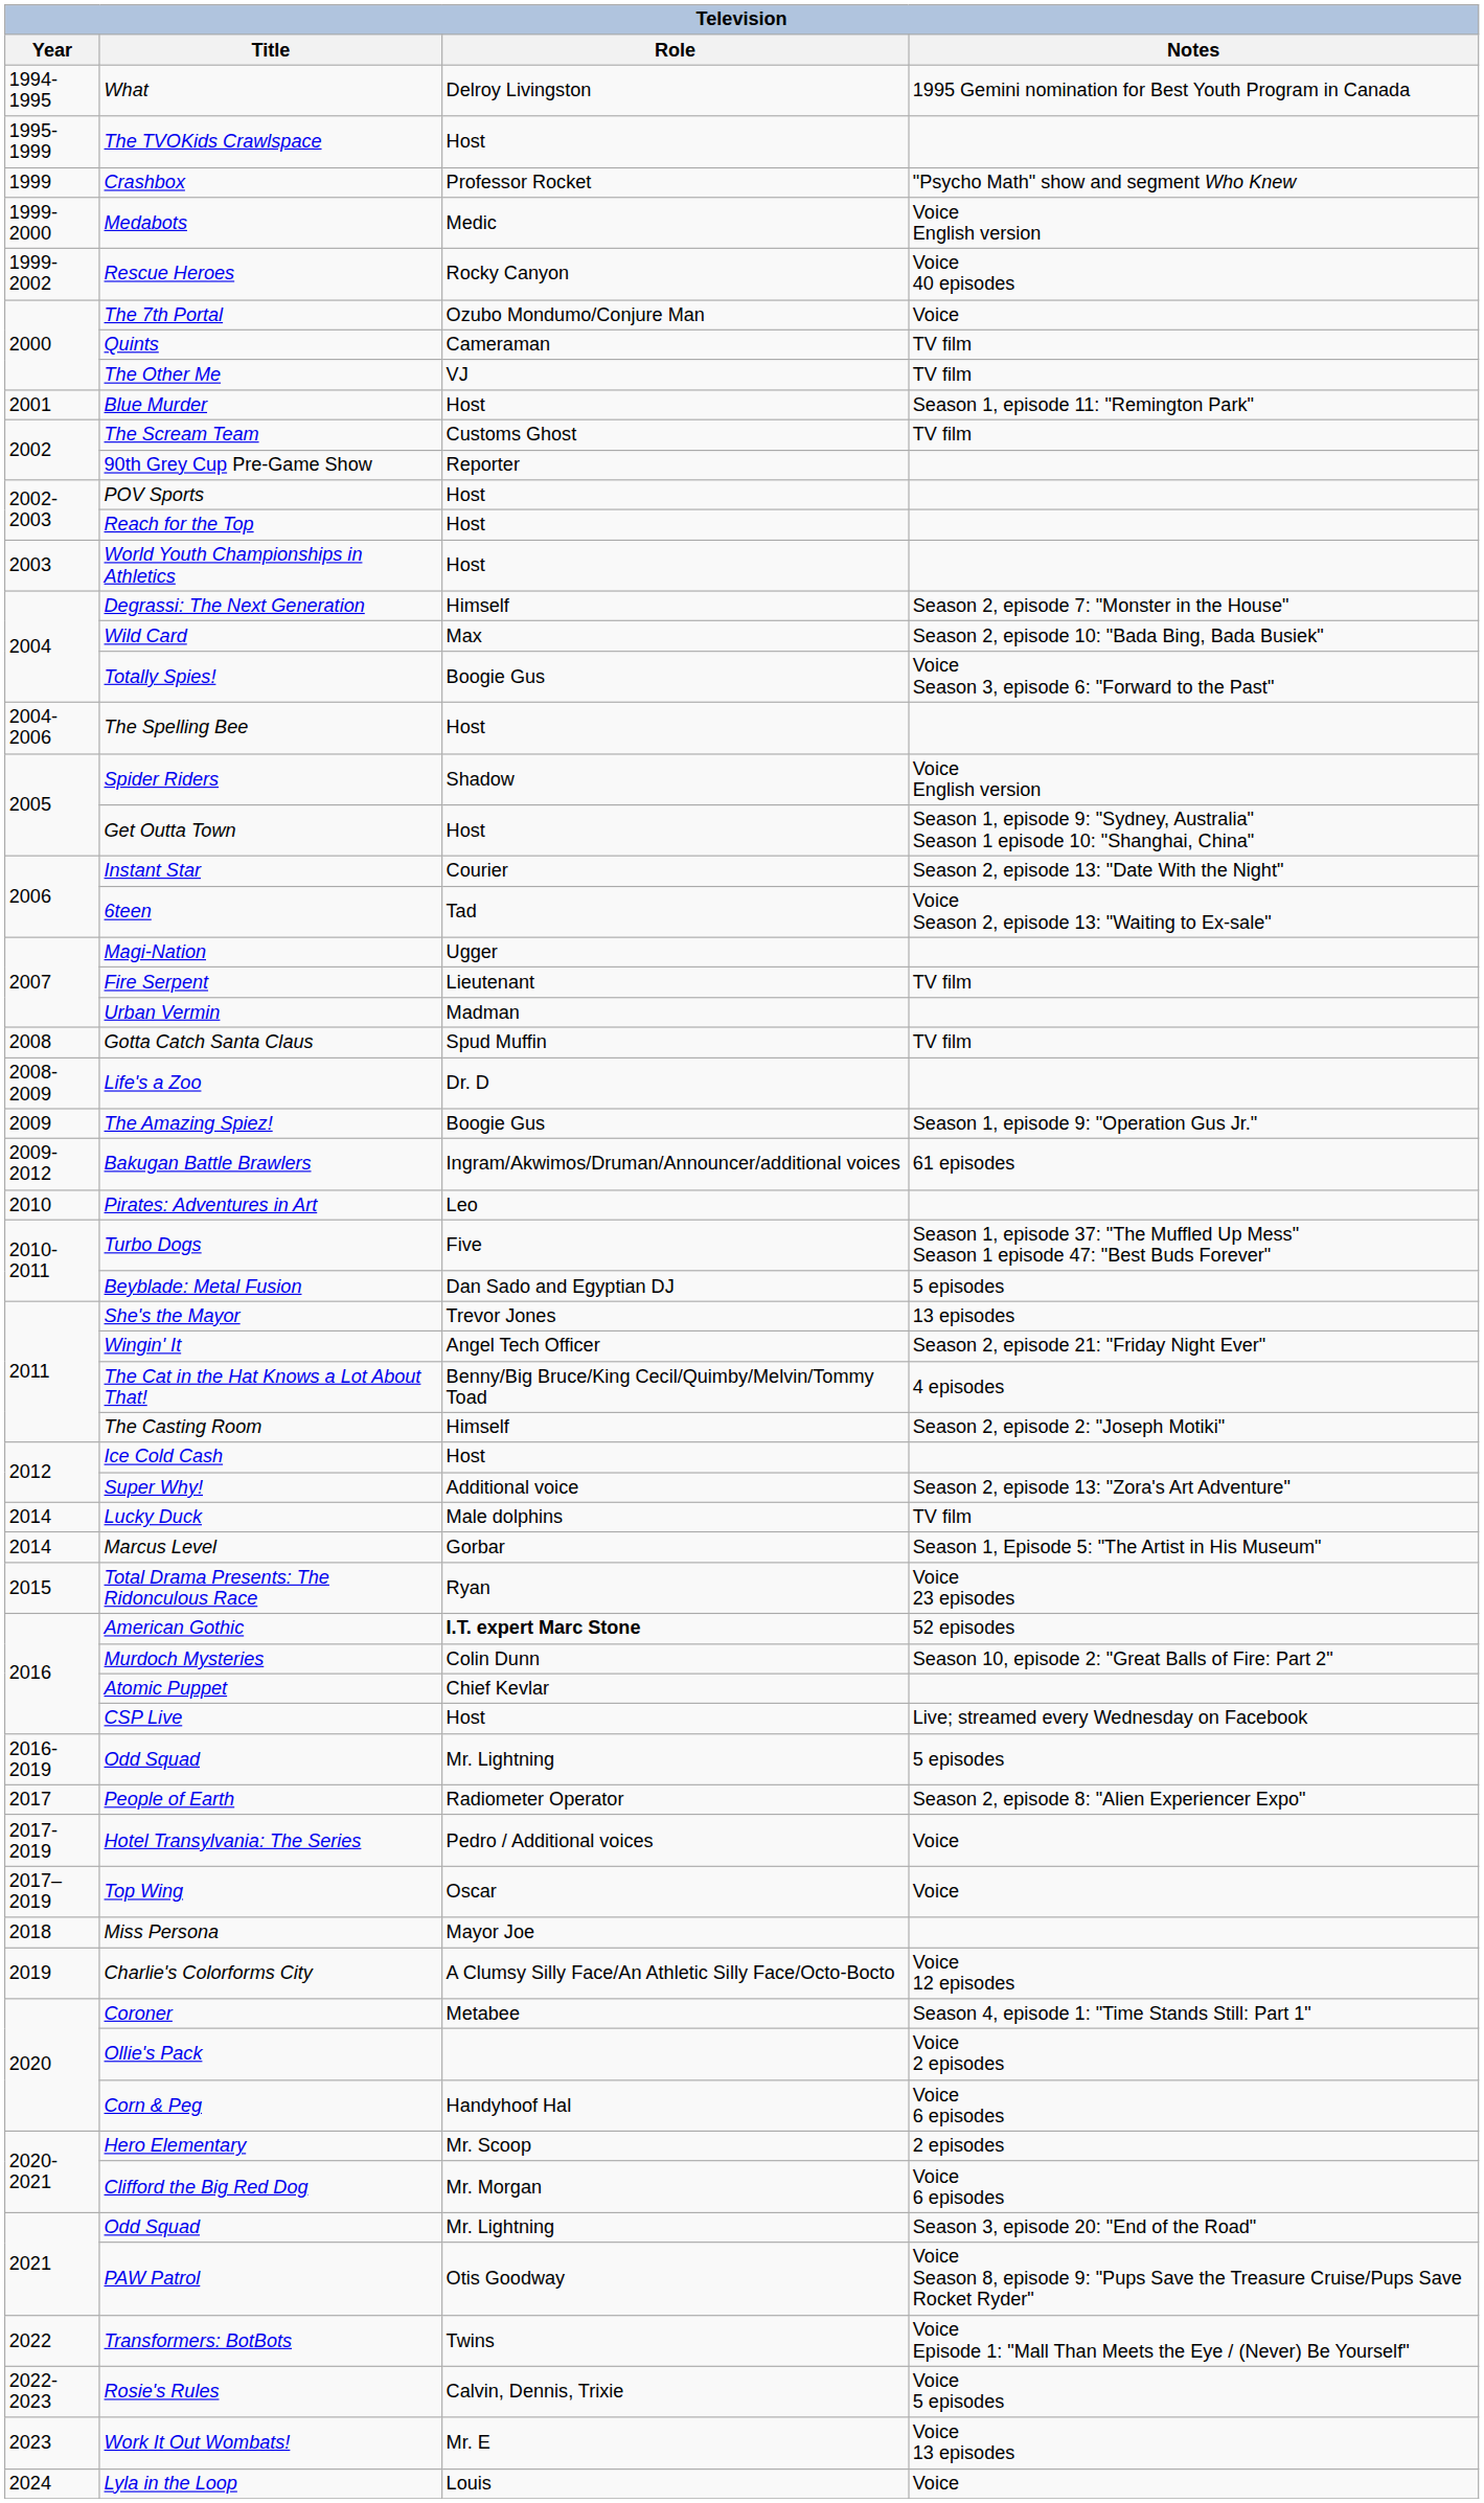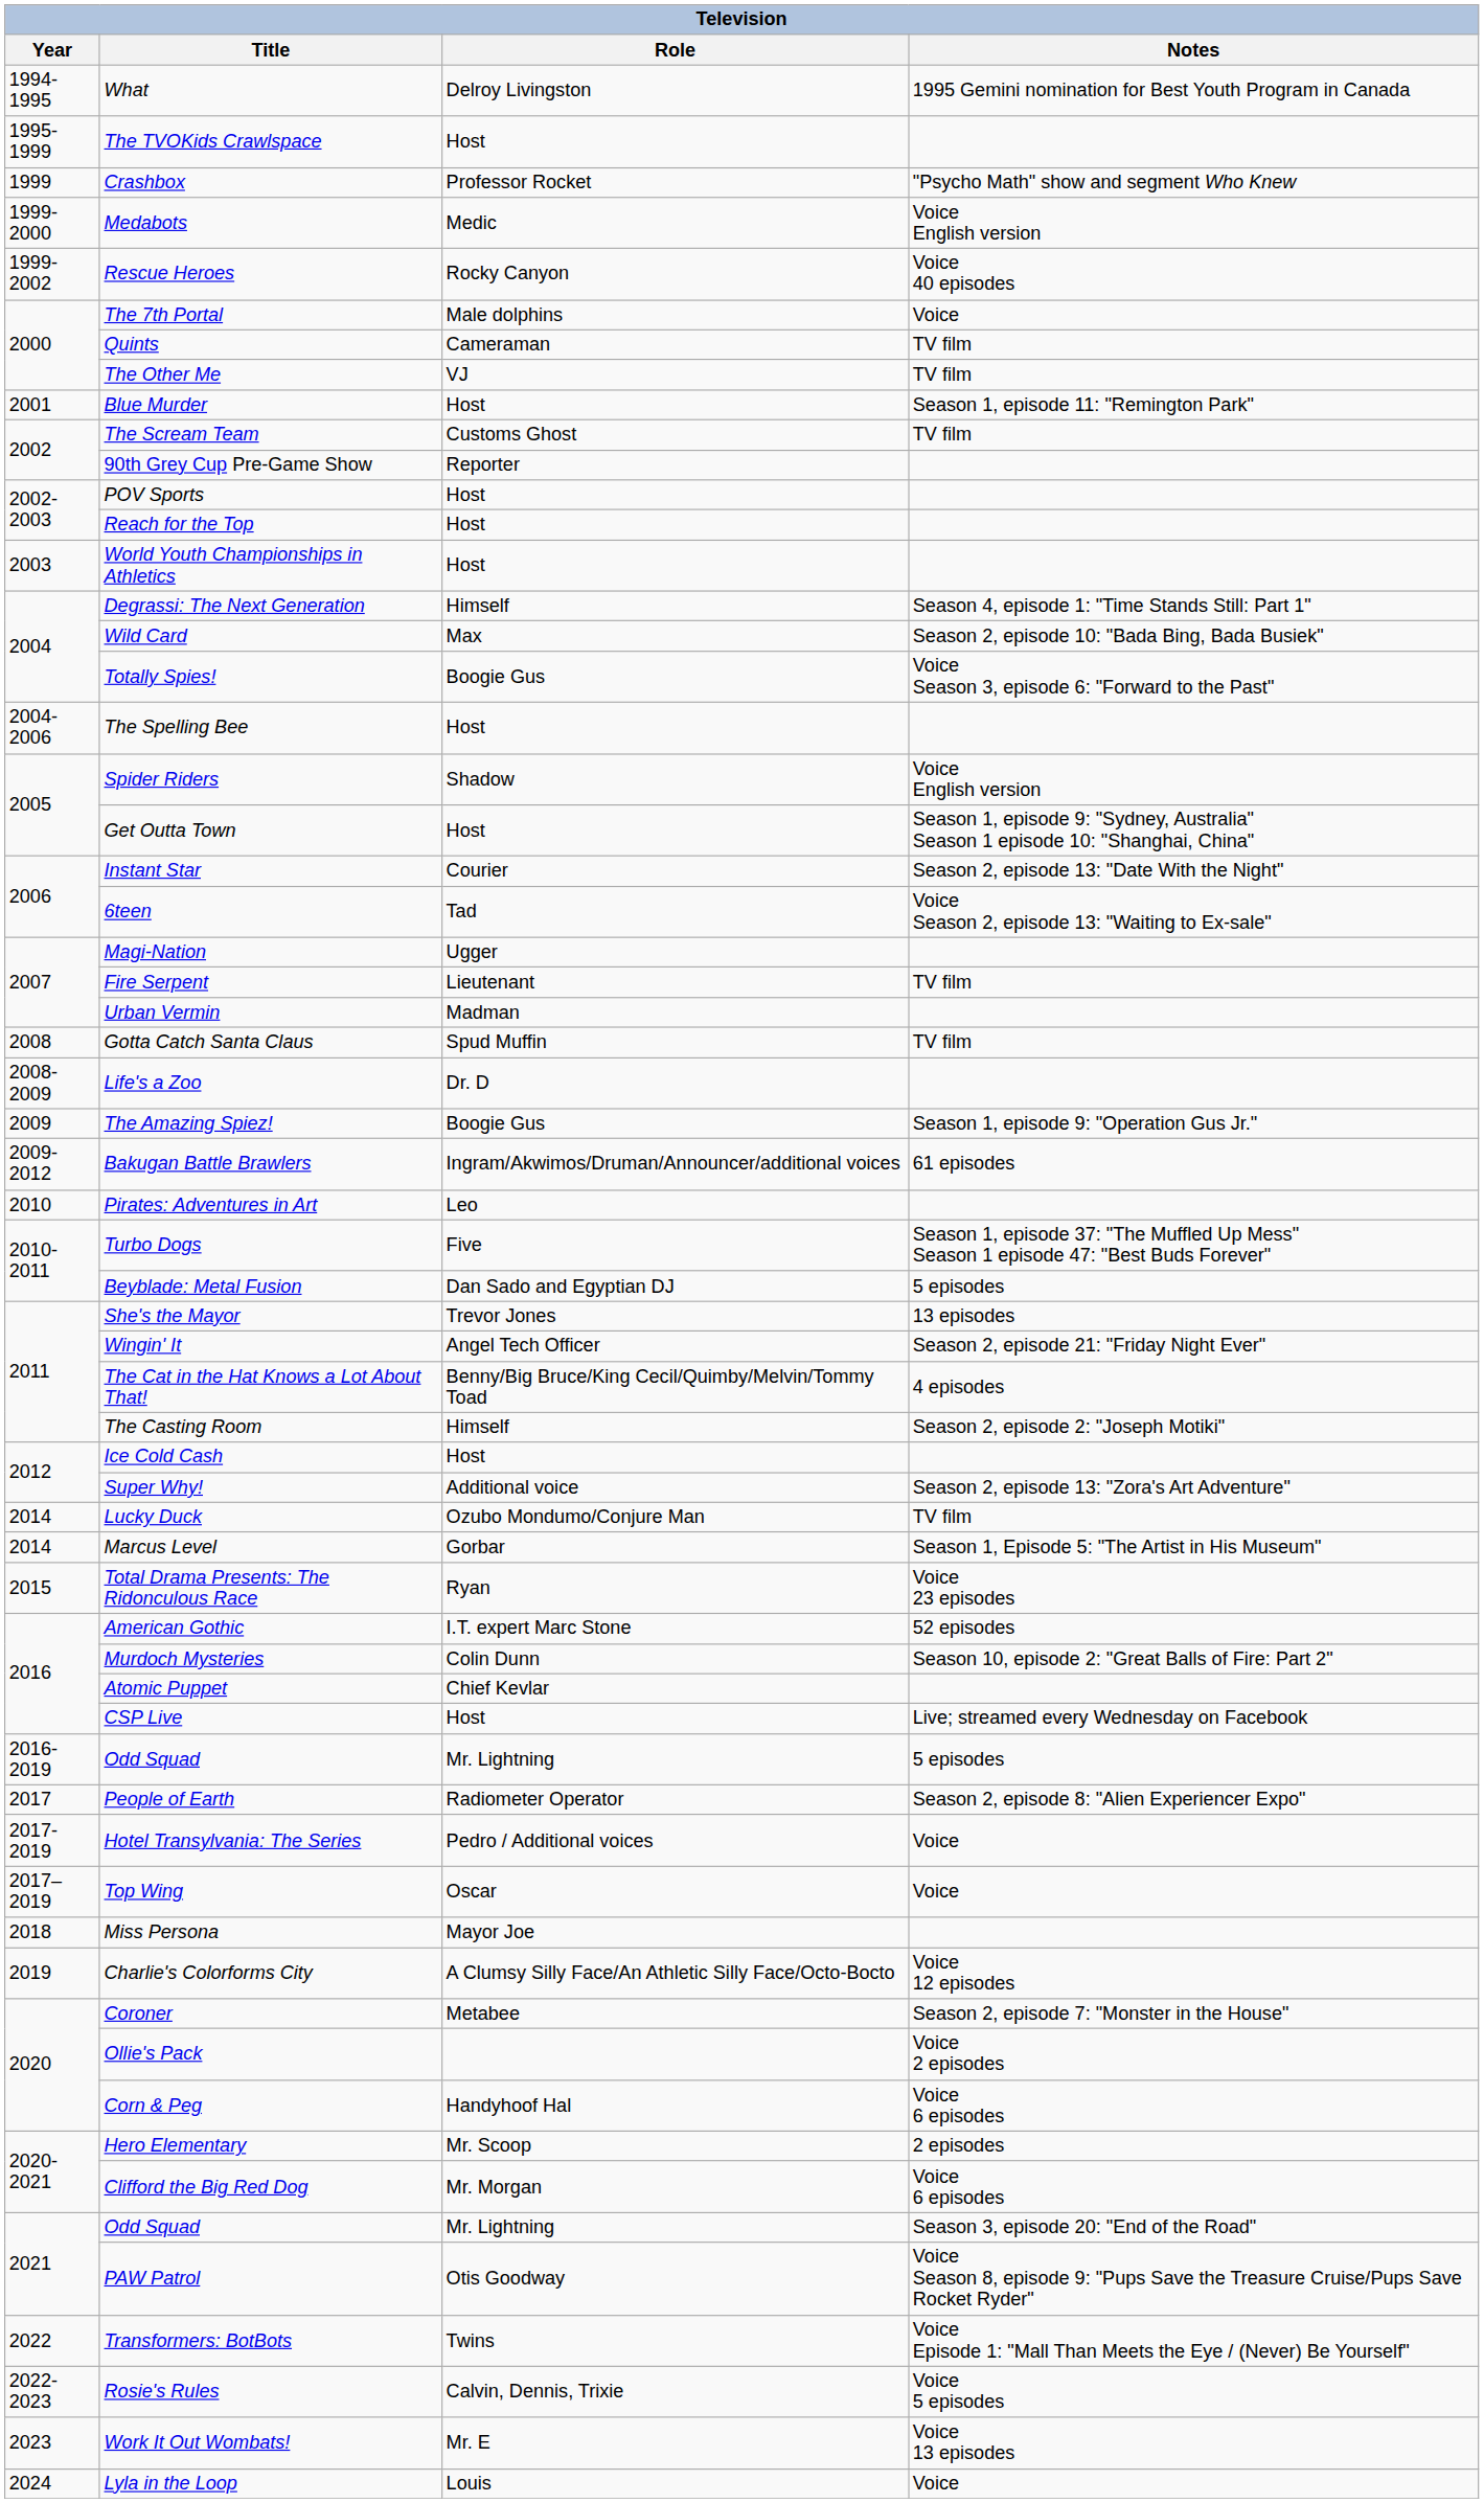 <table class="wikitable sortable">
 <tr style="text-align:center;">
 <th colspan=4 style="background:#B0C4DE;">Television</th>
 </tr>
 <tr style="text-align:center;">
 <th>Year</th>
 <th>Title</th>
 <th>Role</th>
 <th class="unsortable">Notes</th>
 </tr>
 <tr>
 <td>1994-1995</td>
 <td><em>What</em></td>
 <td>Delroy Livingston</td>
 <td>1995 Gemini nomination for Best Youth Program in Canada</td>
 </tr>
 <tr>
 <td>1995-1999</td>
 <td data-sort-value="TVOKids Crawlspace, The"><em><a href='#'>The TVOKids Crawlspace</a></em></td>
 <td>Host</td>
 <td></td>
 </tr>
 <tr>
 <td>1999</td>
 <td><em><a href='#'>Crashbox</a></em></td>
 <td>Professor Rocket</td>
 <td>"Psycho Math" show and segment <em>Who Knew</em></td>
 </tr>
 <tr>
 <td>1999-2000</td>
 <td><em><a href='#'>Medabots</a></em></td>
 <td>Medic</td>
 <td>Voice<br> English version</td>
 </tr>
 <tr>
 <td>1999-2002</td>
 <td><em><a href='#'>Rescue Heroes</a></em></td>
 <td>Rocky Canyon</td>
 <td>Voice<br> 40 episodes</td>
 </tr>
 <tr>
 <td rowspan=3>2000</td>
 <td data-sort-value="7th Portal, The"><em><a href='#'>The 7th Portal</a></em></td>
-<td>Ozubo Mondumo/Conjure Man</td>
+<td>Male dolphins</td>
 <td>Voice</td>
 </tr>
 <tr>
 <td><em><a href='#'>Quints</a></em></td>
 <td>Cameraman</td>
 <td>TV film</td>
 </tr>
 <tr>
 <td data-sort-value="Other Me, The"><em><a href='#'>The Other Me</a></em></td>
 <td>VJ</td>
 <td>TV film</td>
 </tr>
 <tr>
 <td>2001</td>
 <td><em><a href='#'>Blue Murder</a></em></td>
 <td>Host</td>
 <td>Season 1, episode 11: "Remington Park"</td>
 </tr>
 <tr>
 <td rowspan=2>2002</td>
 <td data-sort-value="Scream Team, The"><em><a href='#'>The Scream Team</a></em></td>
 <td>Customs Ghost</td>
 <td>TV film</td>
 </tr>
 <tr>
 <td><a href='#'>90th Grey Cup</a> Pre-Game Show</td>
 <td>Reporter</td>
 <td></td>
 </tr>
 <tr>
 <td rowspan=2>2002-2003</td>
 <td><em>POV Sports</em></td>
 <td>Host</td>
 <td></td>
 </tr>
 <tr>
 <td><em><a href='#'>Reach for the Top</a></em></td>
 <td>Host</td>
 <td></td>
 </tr>
 <tr>
 <td>2003</td>
 <td><em><a href='#'>World Youth Championships in Athletics</a></em></td>
 <td>Host</td>
 <td></td>
 </tr>
 <tr>
 <td rowspan=3>2004</td>
 <td><em><a href='#'>Degrassi: The Next Generation</a></em></td>
 <td>Himself</td>
-<td>Season 2, episode 7: "Monster in the House"</td>
+<td>Season 4, episode 1: "Time Stands Still: Part 1"</td>
 </tr>
 <tr>
 <td><em><a href='#'>Wild Card</a></em></td>
 <td>Max</td>
 <td>Season 2, episode 10: "Bada Bing, Bada Busiek"</td>
 </tr>
 <tr>
 <td><em><a href='#'>Totally Spies!</a></em></td>
 <td>Boogie Gus</td>
 <td>Voice<br> Season 3, episode 6: "Forward to the Past"</td>
 </tr>
 <tr>
 <td>2004-2006</td>
 <td data-sort-value="Spelling Bee, The"><em>The Spelling Bee</em></td>
 <td>Host</td>
 <td></td>
 </tr>
 <tr>
 <td rowspan=2>2005</td>
 <td><em><a href='#'>Spider Riders</a></em></td>
 <td>Shadow</td>
 <td>Voice<br> English version</td>
 </tr>
 <tr>
 <td><em>Get Outta Town</em></td>
 <td>Host</td>
 <td>Season 1, episode 9: "Sydney, Australia"<br> Season 1 episode 10: "Shanghai, China"</td>
 </tr>
 <tr>
 <td rowspan=2>2006</td>
 <td><em><a href='#'>Instant Star</a></em></td>
 <td>Courier</td>
 <td>Season 2, episode 13: "Date With the Night"</td>
 </tr>
 <tr>
 <td><em><a href='#'>6teen</a></em></td>
 <td>Tad</td>
 <td>Voice<br> Season 2, episode 13: "Waiting to Ex-sale"</td>
 </tr>
 <tr>
 <td rowspan=3>2007</td>
 <td><em><a href='#'>Magi-Nation</a></em></td>
 <td>Ugger</td>
 <td></td>
 </tr>
 <tr>
 <td><em><a href='#'>Fire Serpent</a></em></td>
 <td>Lieutenant</td>
 <td>TV film</td>
 </tr>
 <tr>
 <td><em><a href='#'>Urban Vermin</a></em></td>
 <td>Madman</td>
 <td></td>
 </tr>
 <tr>
 <td>2008</td>
 <td><em>Gotta Catch Santa Claus</em></td>
 <td>Spud Muffin</td>
 <td>TV film</td>
 </tr>
 <tr>
 <td>2008-2009</td>
 <td><em><a href='#'>Life's a Zoo</a></em></td>
 <td>Dr. D</td>
 <td></td>
 </tr>
 <tr>
 <td>2009</td>
 <td data-sort-value="Amazing Spiez!, The"><em><a href='#'>The Amazing Spiez!</a></em></td>
 <td>Boogie Gus</td>
 <td>Season 1, episode 9: "Operation Gus Jr."</td>
 </tr>
 <tr>
 <td>2009-2012</td>
 <td><em><a href='#'>Bakugan Battle Brawlers</a></em></td>
 <td>Ingram/Akwimos/Druman/Announcer/additional voices</td>
 <td>61 episodes</td>
 </tr>
 <tr>
 <td>2010</td>
 <td><em><a href='#'>Pirates: Adventures in Art</a></em></td>
 <td>Leo</td>
 <td></td>
 </tr>
 <tr>
 <td rowspan=2>2010-2011</td>
 <td><em><a href='#'>Turbo Dogs</a></em></td>
 <td>Five</td>
 <td>Season 1, episode 37: "The Muffled Up Mess"<br>Season 1 episode 47: "Best Buds Forever"</td>
 </tr>
 <tr>
 <td><em><a href='#'>Beyblade: Metal Fusion</a></em></td>
 <td>Dan Sado and Egyptian DJ</td>
 <td>5 episodes</td>
 </tr>
 <tr>
 <td rowspan=4>2011</td>
 <td><em><a href='#'>She's the Mayor</a></em></td>
 <td>Trevor Jones</td>
 <td>13 episodes</td>
 </tr>
 <tr>
 <td><em><a href='#'>Wingin' It</a></em></td>
 <td>Angel Tech Officer</td>
 <td>Season 2, episode 21: "Friday Night Ever"</td>
 </tr>
 <tr>
 <td data-sort-value="Cat in the Hat Knows a Lot About That!, The"><em><a href='#'>The Cat in the Hat Knows a Lot About That!</a></em></td>
 <td>Benny/Big Bruce/King Cecil/Quimby/Melvin/Tommy Toad</td>
 <td>4 episodes</td>
 </tr>
 <tr>
 <td data-sort-value="Casting Room, The"><em>The Casting Room</em></td>
 <td>Himself</td>
 <td>Season 2, episode 2: "Joseph Motiki"</td>
 </tr>
 <tr>
 <td rowspan=2>2012</td>
 <td><em><a href='#'>Ice Cold Cash</a></em></td>
 <td>Host</td>
 <td></td>
 </tr>
 <tr>
 <td><em><a href='#'>Super Why!</a></em></td>
 <td>Additional voice</td>
 <td>Season 2, episode 13: "Zora's Art Adventure"</td>
 </tr>
 <tr>
 <td>2014</td>
 <td><em><a href='#'>Lucky Duck</a></em></td>
-<td>Male dolphins</td>
+<td>Ozubo Mondumo/Conjure Man</td>
 <td>TV film</td>
 </tr>
 <tr>
 <td>2014</td>
 <td><em>Marcus Level</em></td>
 <td>Gorbar</td>
 <td>Season 1, Episode 5: "The Artist in His Museum"</td>
 </tr>
 <tr>
 <td>2015</td>
 <td><em><a href='#'>Total Drama Presents: The Ridonculous Race</a></em></td>
 <td>Ryan</td>
 <td>Voice<br> 23 episodes</td>
 </tr>
 <tr>
 <td rowspan=4>2016</td>
 <td><em><a href='#'>American Gothic</a></em></td>
-<td><strong>I.T. expert Marc Stone</strong></td>
+<td>I.T. expert Marc Stone</td>
 <td>52 episodes</td>
 </tr>
 <tr>
 <td><em><a href='#'>Murdoch Mysteries</a></em></td>
 <td>Colin Dunn</td>
 <td>Season 10, episode 2: "Great Balls of Fire: Part 2"</td>
 </tr>
 <tr>
 <td><em><a href='#'>Atomic Puppet</a></em></td>
 <td>Chief Kevlar</td>
 <td></td>
 </tr>
 <tr>
 <td><em><a href='#'>CSP Live</a></em></td>
 <td>Host</td>
 <td>Live; streamed every Wednesday on Facebook</td>
 </tr>
 <tr>
 <td>2016-2019</td>
 <td><em><a href='#'>Odd Squad</a></em></td>
 <td>Mr. Lightning</td>
 <td>5 episodes</td>
 </tr>
 <tr>
 <td>2017</td>
 <td><em><a href='#'>People of Earth</a></em></td>
 <td>Radiometer Operator</td>
 <td>Season 2, episode 8: "Alien Experiencer Expo"</td>
 </tr>
 <tr>
 <td>2017-2019</td>
 <td><em><a href='#'>Hotel Transylvania: The Series</a></em></td>
 <td>Pedro / Additional voices</td>
 <td>Voice</td>
 </tr>
 <tr>
 <td>2017–2019</td>
 <td><em><a href='#'>Top Wing</a></em></td>
 <td>Oscar</td>
 <td>Voice</td>
 </tr>
 <tr>
 <td>2018</td>
 <td><em>Miss Persona</em></td>
 <td>Mayor Joe</td>
 <td></td>
 </tr>
 <tr>
 <td>2019</td>
 <td><em>Charlie's Colorforms City</em></td>
 <td>A Clumsy Silly Face/An Athletic Silly Face/Octo-Bocto</td>
 <td>Voice<br> 12 episodes</td>
 </tr>
 <tr>
 <td rowspan=3>2020</td>
 <td><em><a href='#'>Coroner</a></em></td>
 <td>Metabee</td>
-<td>Season 4, episode 1: "Time Stands Still: Part 1"</td>
+<td>Season 2, episode 7: "Monster in the House"</td>
 </tr>
 <tr>
 <td><em><a href='#'>Ollie's Pack</a></em></td>
 <td></td>
 <td>Voice<br> 2 episodes</td>
 </tr>
 <tr>
 <td><em><a href='#'>Corn & Peg</a></em></td>
 <td>Handyhoof Hal</td>
 <td>Voice<br> 6 episodes</td>
 </tr>
 <tr>
 <td rowspan=2>2020-2021</td>
 <td><em><a href='#'>Hero Elementary</a></em></td>
 <td>Mr. Scoop</td>
 <td>2 episodes</td>
 </tr>
 <tr>
 <td><em><a href='#'>Clifford the Big Red Dog</a></em></td>
 <td>Mr. Morgan</td>
 <td>Voice<br> 6 episodes</td>
 </tr>
 <tr>
 <td rowspan=2>2021</td>
 <td><em><a href='#'>Odd Squad</a></em></td>
 <td>Mr. Lightning</td>
 <td>Season 3, episode 20: "End of the Road"</td>
 </tr>
 <tr>
 <td><em><a href='#'>PAW Patrol</a></em></td>
 <td>Otis Goodway</td>
 <td>Voice<br> Season 8, episode 9: "Pups Save the Treasure Cruise/Pups Save Rocket Ryder"</td>
 </tr>
 <tr>
 <td>2022</td>
 <td><em><a href='#'>Transformers: BotBots</a></em></td>
 <td>Twins</td>
 <td>Voice<br> Episode 1: "Mall Than Meets the Eye / (Never) Be Yourself"</td>
 </tr>
 <tr>
 <td>2022-2023</td>
 <td><em><a href='#'>Rosie's Rules</a></em></td>
 <td>Calvin, Dennis, Trixie</td>
 <td>Voice<br> 5 episodes</td>
 </tr>
 <tr>
 <td>2023</td>
 <td><em><a href='#'>Work It Out Wombats!</a></em></td>
 <td>Mr. E</td>
 <td>Voice<br> 13 episodes</td>
 </tr>
 <tr>
 <td>2024</td>
 <td><em><a href='#'>Lyla in the Loop</a></em></td>
 <td>Louis</td>
 <td>Voice</td>
 </tr>
 </table>
